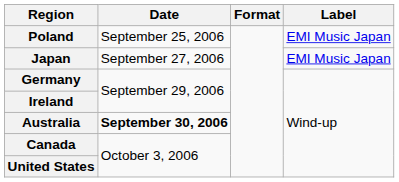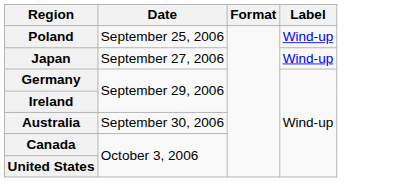 <table class="wikitable plainrowheaders unsortable">
 <tr>
 <th scope="col">Region</th>
 <th scope="col">Date</th>
 <th scope="col">Format</th>
 <th scope="col">Label</th>
 </tr>
 <tr>
 <th scope="row">Poland</th>
 <td>September 25, 2006</td>
 <td rowspan="7"></td>
-<td><a href='#'>EMI Music Japan</a></td>
+<td><a href='#'>Wind-up</a></td>
 </tr>
 <tr>
 <th scope="row">Japan</th>
 <td>September 27, 2006</td>
-<td><a href='#'>EMI Music Japan</a></td>
+<td><a href='#'>Wind-up</a></td>
 </tr>
 <tr>
 <th scope="row">Germany</th>
 <td rowspan="2">September 29, 2006</td>
 <td rowspan="5">Wind-up</td>
 </tr>
 <tr>
 <th scope="row">Ireland</th>
 </tr>
 <tr>
 <th scope="row">Australia</th>
-<td><strong>September 30, 2006</strong></td>
+<td>September 30, 2006</td>
 </tr>
 <tr>
 <th scope="row">Canada</th>
 <td rowspan="2">October 3, 2006</td>
 </tr>
 <tr>
 <th scope="row">United States</th>
 </tr>
 </table>
